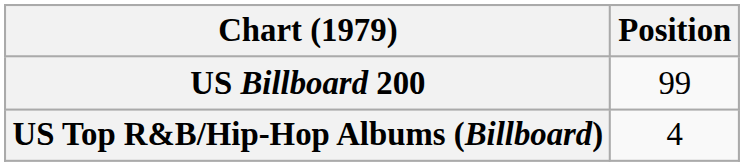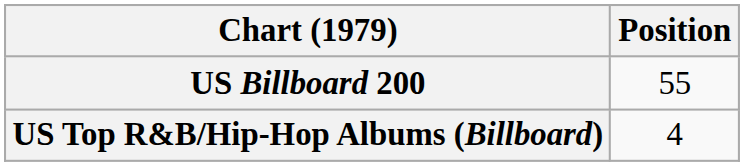 <table class="wikitable sortable plainrowheaders" style="text-align:center">
 <tr>
 <th scope="col">Chart (1979)</th>
 <th scope="col">Position</th>
 </tr>
 <tr>
 <th scope="row">US <em>Billboard</em> 200</th>
-<td>99</td>
+<td>55</td>
 </tr>
 <tr>
 <th scope="row">US Top R&B/Hip-Hop Albums (<em>Billboard</em>)</th>
 <td>4</td>
 </tr>
 </table>
